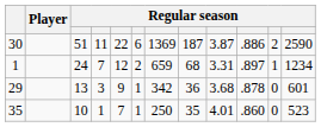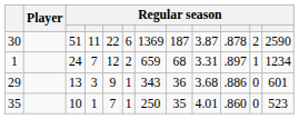 <table class="wikitable plainrowheaders" style="text-align:center;">
 <tr>
 <th scope="col" rowspan="2"></th>
 <th scope="col" rowspan="2">Player</th>
 <th scope=colgroup colspan=10>Regular season</th>
 </tr>
 <tr>
 <th scope="col"></th>
 <th scope="col"></th>
 <th scope="col"></th>
 <th scope="col"></th>
 <th scope="col"></th>
 <th scope="col"></th>
 <th scope="col"></th>
 <th scope="col"></th>
 <th scope="col"></th>
 <th scope="col"></th>
 </tr>
 <tr>
 <td scope="row">30</td>
 <td align="left"></td>
 <td>51</td>
 <td>11</td>
 <td>22</td>
 <td>6</td>
 <td>1369</td>
 <td>187</td>
 <td>3.87</td>
-<td>.886</td>
+<td>.878</td>
 <td>2</td>
 <td>2590</td>
 </tr>
 <tr>
 <td scope="row">1</td>
 <td align="left"></td>
 <td>24</td>
 <td>7</td>
 <td>12</td>
 <td>2</td>
 <td>659</td>
 <td>68</td>
 <td>3.31</td>
 <td>.897</td>
 <td>1</td>
 <td>1234</td>
 </tr>
 <tr>
 <td scope="row">29</td>
 <td align="left"></td>
 <td>13</td>
 <td>3</td>
 <td>9</td>
 <td>1</td>
-<td>342</td>
+<td>343</td>
 <td>36</td>
 <td>3.68</td>
-<td>.878</td>
+<td>.886</td>
 <td>0</td>
 <td>601</td>
 </tr>
 <tr>
 <td scope="row">35</td>
 <td align="left"></td>
 <td>10</td>
 <td>1</td>
 <td>7</td>
 <td>1</td>
 <td>250</td>
 <td>35</td>
 <td>4.01</td>
 <td>.860</td>
 <td>0</td>
 <td>523</td>
 </tr>
 </table>
